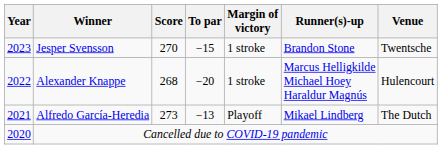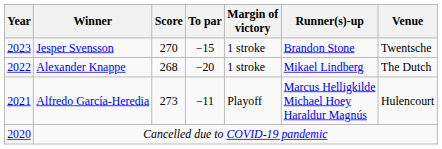 <table class=wikitable style="font-size:95%">
 <tr>
 <th>Year</th>
 <th>Winner</th>
 <th>Score</th>
 <th>To par</th>
 <th>Margin of<br>victory</th>
 <th>Runner(s)-up</th>
 <th>Venue</th>
 </tr>
 <tr>
 <td><a href='#'>2023</a></td>
 <td> <a href='#'>Jesper Svensson</a></td>
 <td align=center>270</td>
 <td align=center>−15</td>
 <td>1 stroke</td>
 <td> <a href='#'>Brandon Stone</a></td>
 <td>Twentsche</td>
 </tr>
 <tr>
 <td><a href='#'>2022</a></td>
 <td> <a href='#'>Alexander Knappe</a></td>
 <td align=center>268</td>
 <td align=center>−20</td>
 <td>1 stroke</td>
-<td> <a href='#'>Marcus Helligkilde</a><br> <a href='#'>Michael Hoey</a><br> <a href='#'>Haraldur Magnús</a></td>
-<td>Hulencourt</td>
+<td> <a href='#'>Mikael Lindberg</a></td>
+<td>The Dutch</td>
 </tr>
 <tr>
 <td><a href='#'>2021</a></td>
 <td> <a href='#'>Alfredo García-Heredia</a></td>
 <td align=center>273</td>
-<td align=center>−13</td>
+<td align=center>−11</td>
 <td>Playoff</td>
-<td> <a href='#'>Mikael Lindberg</a></td>
-<td>The Dutch</td>
+<td> <a href='#'>Marcus Helligkilde</a><br> <a href='#'>Michael Hoey</a><br> <a href='#'>Haraldur Magnús</a></td>
+<td>Hulencourt</td>
 </tr>
 <tr>
 <td><a href='#'>2020</a></td>
 <td colspan=6 align=center><em>Cancelled due to <a href='#'>COVID-19 pandemic</a></em></td>
 </tr>
 </table>
